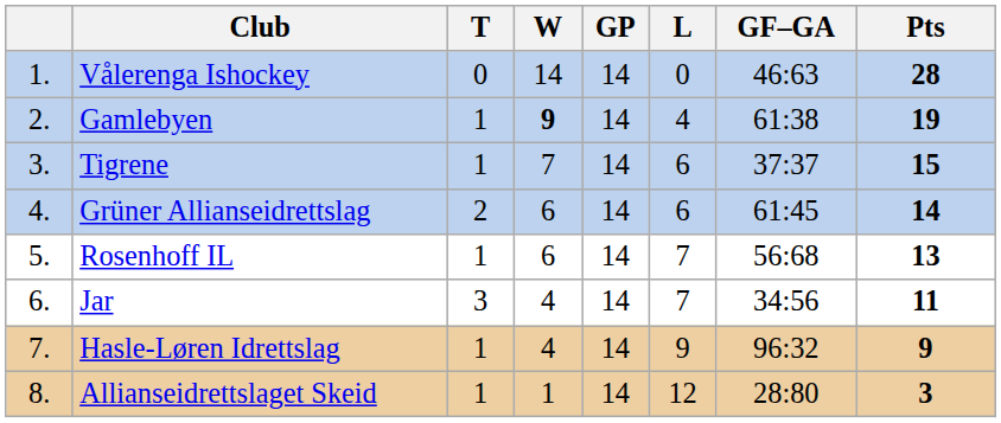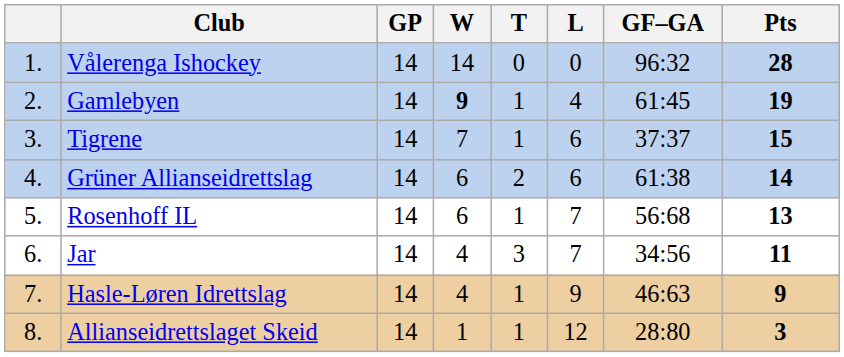 <table class="wikitable">
 <tr>
 <th width="30"></th>
 <th width="200">Club</th>
+<th width="30">GP</th>
+<th width="30">W</th>
 <th width="30">T</th>
-<th width="30">W</th>
-<th width="30">GP</th>
 <th width="30">L</th>
 <th width="70">GF–GA</th>
 <th width="70">Pts</th>
 </tr>
 <tr bgcolor="#BCD2EE" align="center">
 <td>1.</td>
 <td align="left"><a href='#'>Vålerenga Ishockey</a></td>
-<td>0</td>
 <td>14</td>
 <td>14</td>
 <td>0</td>
-<td>46:63</td>
+<td>0</td>
+<td>96:32</td>
 <td><strong>28</strong></td>
 </tr>
 <tr bgcolor="#BCD2EE" align="center">
 <td>2.</td>
 <td align="left"><a href='#'>Gamlebyen</a></td>
+<td>14</td>
+<td><strong>9</strong></td>
 <td>1</td>
-<td><strong>9</strong></td>
-<td>14</td>
 <td>4</td>
-<td>61:38</td>
+<td>61:45</td>
 <td><strong>19</strong></td>
 </tr>
 <tr bgcolor="#BCD2EE" align="center">
 <td>3.</td>
 <td align="left"><a href='#'>Tigrene</a></td>
+<td>14</td>
+<td>7</td>
 <td>1</td>
-<td>7</td>
-<td>14</td>
 <td>6</td>
 <td>37:37</td>
 <td><strong>15</strong></td>
 </tr>
 <tr bgcolor="#BCD2EE" align="center">
 <td>4.</td>
 <td align="left"><a href='#'>Grüner Allianseidrettslag</a></td>
+<td>14</td>
+<td>6</td>
 <td>2</td>
 <td>6</td>
-<td>14</td>
-<td>6</td>
-<td>61:45</td>
+<td>61:38</td>
 <td><strong>14</strong></td>
 </tr>
 <tr bgcolor="#FFFFFF" align="center">
 <td>5.</td>
 <td align="left"><a href='#'>Rosenhoff IL</a></td>
+<td>14</td>
+<td>6</td>
 <td>1</td>
-<td>6</td>
-<td>14</td>
 <td>7</td>
 <td>56:68</td>
 <td><strong>13</strong></td>
 </tr>
 <tr bgcolor="#FFFFFF" align="center">
 <td>6.</td>
 <td align="left"><a href='#'>Jar</a></td>
+<td>14</td>
+<td>4</td>
 <td>3</td>
-<td>4</td>
-<td>14</td>
 <td>7</td>
 <td>34:56</td>
 <td><strong>11</strong></td>
 </tr>
 <tr bgcolor="#EECFA1" align="center">
 <td>7.</td>
 <td align="left"><a href='#'>Hasle-Løren Idrettslag</a></td>
+<td>14</td>
+<td>4</td>
 <td>1</td>
-<td>4</td>
-<td>14</td>
 <td>9</td>
-<td>96:32</td>
+<td>46:63</td>
 <td><strong>9</strong></td>
 </tr>
 <tr bgcolor="#EECFA1" align="center">
 <td>8.</td>
 <td align="left"><a href='#'>Allianseidrettslaget Skeid</a></td>
+<td>14</td>
 <td>1</td>
 <td>1</td>
-<td>14</td>
 <td>12</td>
 <td>28:80</td>
 <td><strong>3</strong></td>
 </tr>
 </table>
